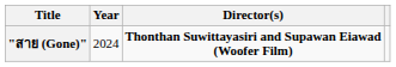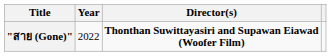 <table class="wikitable plainrowheaders" style="text-align:center">
 <tr>
 <th scope="col">Title</th>
 <th scope="col">Year</th>
 <th scope="col">Director(s)</th>
 <th scope="col"></th>
 </tr>
 <tr>
 <th scope="row">"สาย (Gone)"</th>
-<td>2024</td>
+<td>2022</td>
 <td><strong>Thonthan Suwittayasiri and Supawan Eiawad<br>(Woofer Film)</strong></td>
 <td></td>
 </tr>
 </table>
